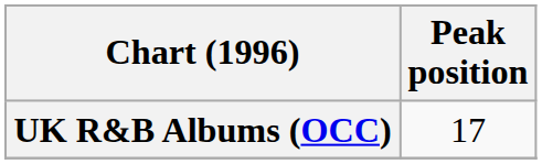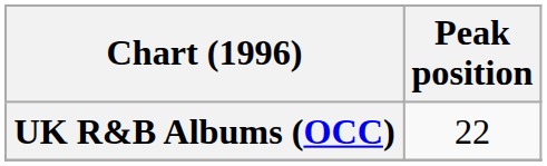 <table class="wikitable sortable plainrowheaders">
 <tr>
 <th scope="col">Chart (1996)</th>
 <th scope="col">Peak<br> position</th>
 </tr>
 <tr>
 <th scope="row">UK R&B Albums (<a href='#'>OCC</a>)</th>
-<td style="text-align:center;">17</td>
+<td style="text-align:center;">22</td>
 </tr>
 <tr>
 </tr>
 <tr>
 </tr>
 <tr>
 </tr>
 </table>
